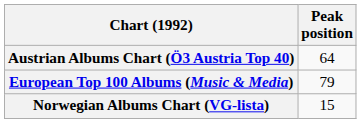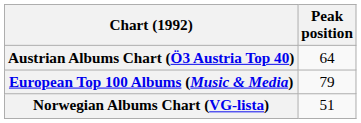 <table class="wikitable sortable plainrowheaders">
 <tr>
 <th scope="col">Chart (1992)</th>
 <th scope="col">Peak<br>position</th>
 </tr>
 <tr>
 <th scope="row">Austrian Albums Chart (<a href='#'>Ö3 Austria Top 40</a>)</th>
 <td align="center">64</td>
 </tr>
 <tr>
 <th scope="row"><a href='#'>European Top 100 Albums</a> (<em><a href='#'>Music & Media</a></em>)</th>
 <td align="center">79</td>
 </tr>
 <tr>
 <th scope="row">Norwegian Albums Chart (<a href='#'>VG-lista</a>)</th>
-<td align="center">15</td>
+<td align="center">51</td>
 </tr>
 </table>
